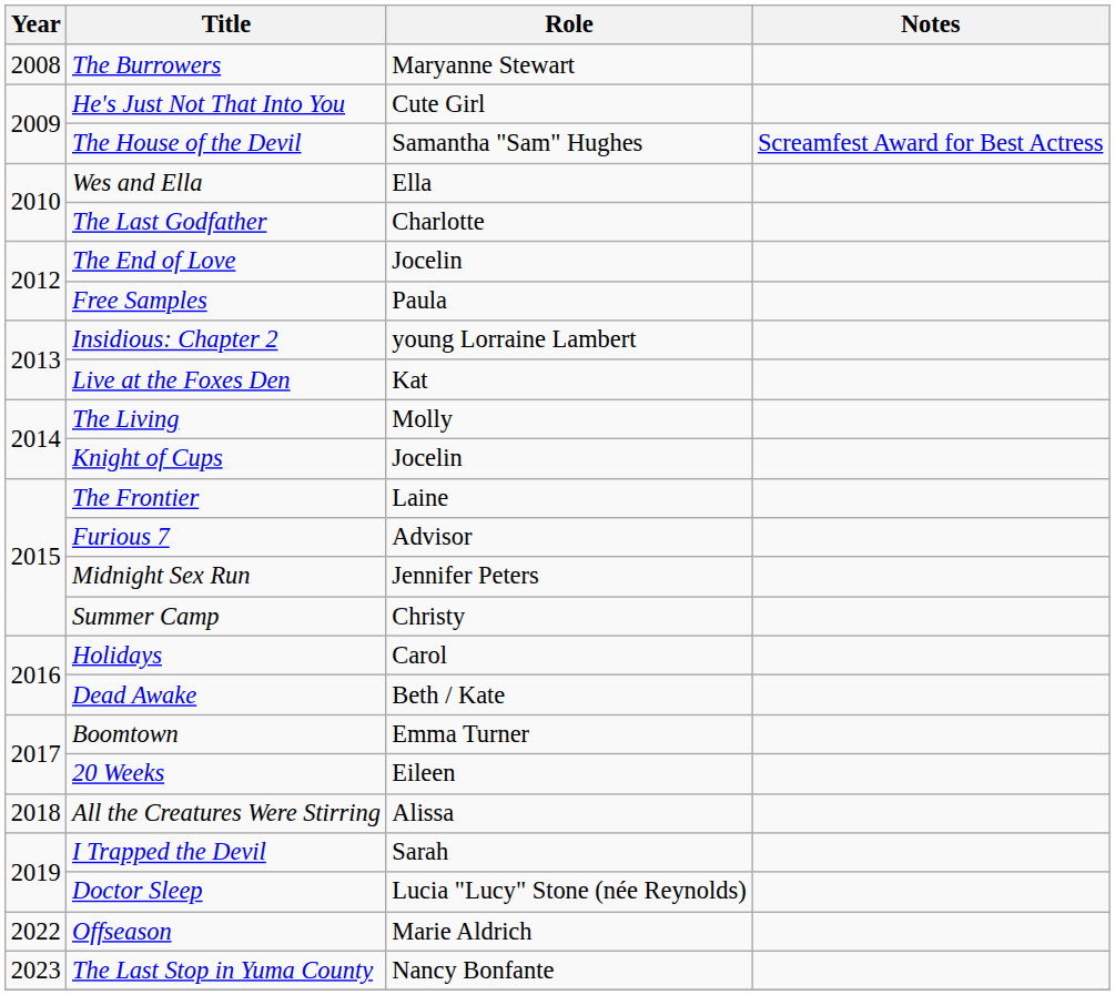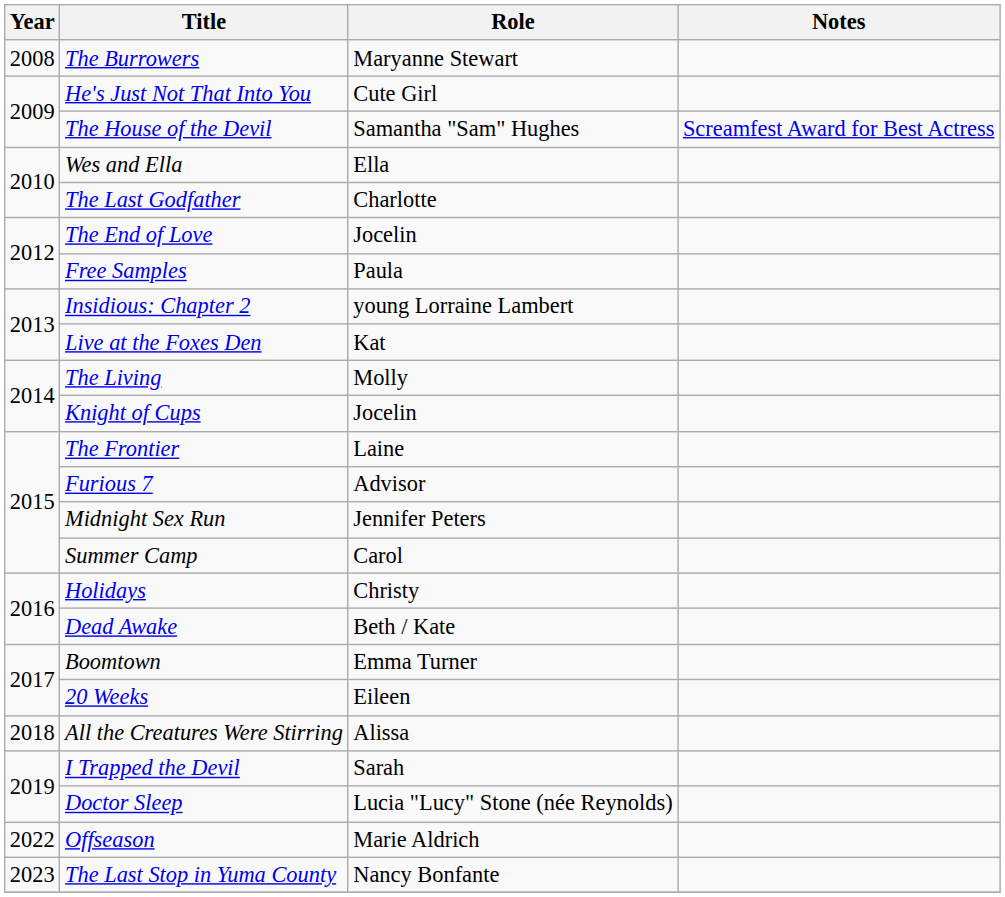 <table class="wikitable sortable">
 <tr>
 <th>Year</th>
 <th>Title</th>
 <th>Role</th>
 <th>Notes</th>
 </tr>
 <tr>
 <td>2008</td>
 <td><em><a href='#'>The Burrowers</a></em></td>
 <td>Maryanne Stewart</td>
 <td></td>
 </tr>
 <tr>
 <td rowspan="2">2009</td>
 <td><em><a href='#'>He's Just Not That Into You</a></em></td>
 <td>Cute Girl</td>
 <td></td>
 </tr>
 <tr>
 <td><em><a href='#'>The House of the Devil</a></em></td>
 <td>Samantha "Sam" Hughes</td>
 <td><a href='#'>Screamfest Award for Best Actress</a></td>
 </tr>
 <tr>
 <td rowspan="2">2010</td>
 <td><em>Wes and Ella </em></td>
 <td>Ella</td>
 <td></td>
 </tr>
 <tr>
 <td><em><a href='#'>The Last Godfather</a></em></td>
 <td>Charlotte</td>
 <td></td>
 </tr>
 <tr>
 <td rowspan="2">2012</td>
 <td><em><a href='#'>The End of Love</a></em></td>
 <td>Jocelin</td>
 <td></td>
 </tr>
 <tr>
 <td><em><a href='#'>Free Samples</a></em></td>
 <td>Paula</td>
 <td></td>
 </tr>
 <tr>
 <td rowspan="2">2013</td>
 <td><em><a href='#'>Insidious: Chapter 2</a></em></td>
 <td>young Lorraine Lambert</td>
 <td></td>
 </tr>
 <tr>
 <td><em><a href='#'>Live at the Foxes Den</a></em></td>
 <td>Kat</td>
 <td></td>
 </tr>
 <tr>
 <td rowspan="2">2014</td>
 <td><em><a href='#'>The Living</a></em></td>
 <td>Molly</td>
 <td></td>
 </tr>
 <tr>
 <td><em><a href='#'>Knight of Cups</a></em></td>
 <td>Jocelin</td>
 <td></td>
 </tr>
 <tr>
 <td rowspan="4">2015</td>
 <td><em><a href='#'>The Frontier</a></em></td>
 <td>Laine</td>
 <td></td>
 </tr>
 <tr>
 <td><em><a href='#'>Furious 7</a></em></td>
 <td>Advisor</td>
 <td></td>
 </tr>
 <tr>
 <td><em>Midnight Sex Run </em></td>
 <td>Jennifer Peters</td>
 <td></td>
 </tr>
 <tr>
 <td><em> Summer Camp </em></td>
-<td>Christy</td>
+<td>Carol</td>
 <td></td>
 </tr>
 <tr>
 <td rowspan="2">2016</td>
 <td><em><a href='#'>Holidays</a></em></td>
-<td>Carol</td>
+<td>Christy</td>
 <td></td>
 </tr>
 <tr>
 <td><em><a href='#'>Dead Awake</a></em></td>
 <td>Beth / Kate</td>
 <td></td>
 </tr>
 <tr>
 <td rowspan="2">2017</td>
 <td><em>Boomtown</em></td>
 <td>Emma Turner</td>
 <td></td>
 </tr>
 <tr>
 <td><em><a href='#'>20 Weeks</a></em></td>
 <td>Eileen</td>
 <td></td>
 </tr>
 <tr>
 <td>2018</td>
 <td><em>All the Creatures Were Stirring</em></td>
 <td>Alissa</td>
 <td></td>
 </tr>
 <tr>
 <td rowspan="2">2019</td>
 <td><em><a href='#'>I Trapped the Devil</a></em></td>
 <td>Sarah</td>
 <td></td>
 </tr>
 <tr>
 <td><em><a href='#'>Doctor Sleep</a></em></td>
 <td>Lucia "Lucy" Stone (née Reynolds)</td>
 <td></td>
 </tr>
 <tr>
 <td>2022</td>
 <td><em><a href='#'>Offseason</a></em></td>
 <td>Marie Aldrich</td>
 <td></td>
 </tr>
 <tr>
 <td>2023</td>
 <td><em><a href='#'>The Last Stop in Yuma County</a></em></td>
 <td>Nancy Bonfante</td>
 <td></td>
 </tr>
 <tr>
 </tr>
 </table>
